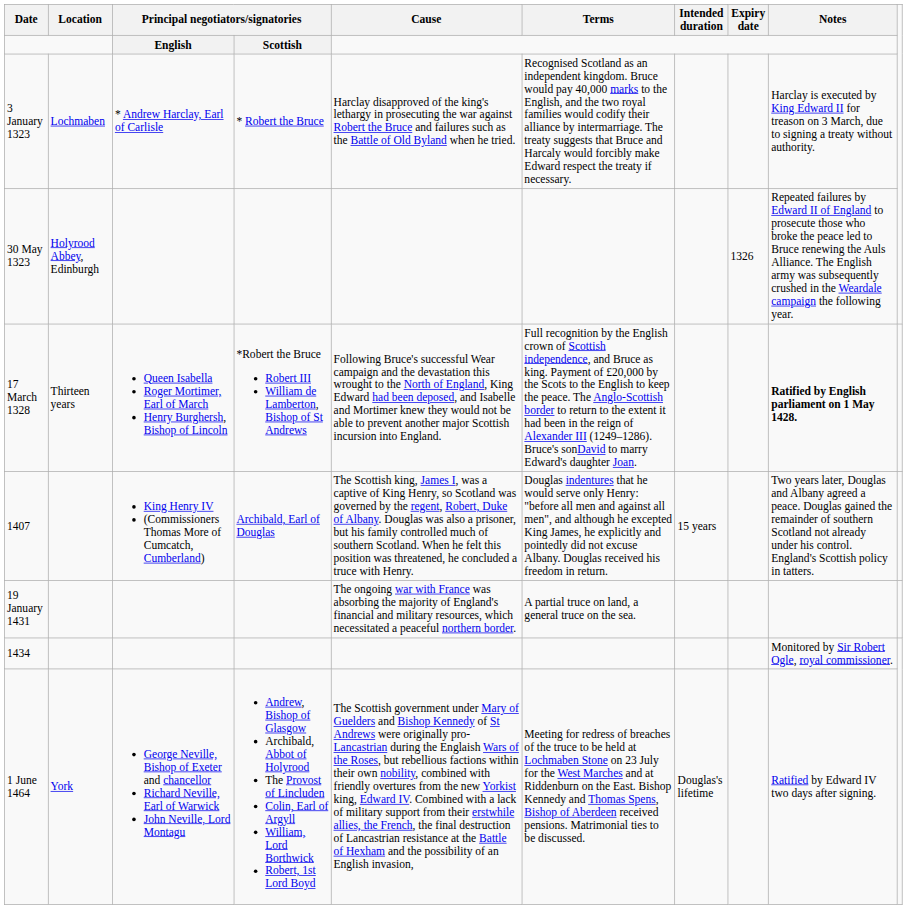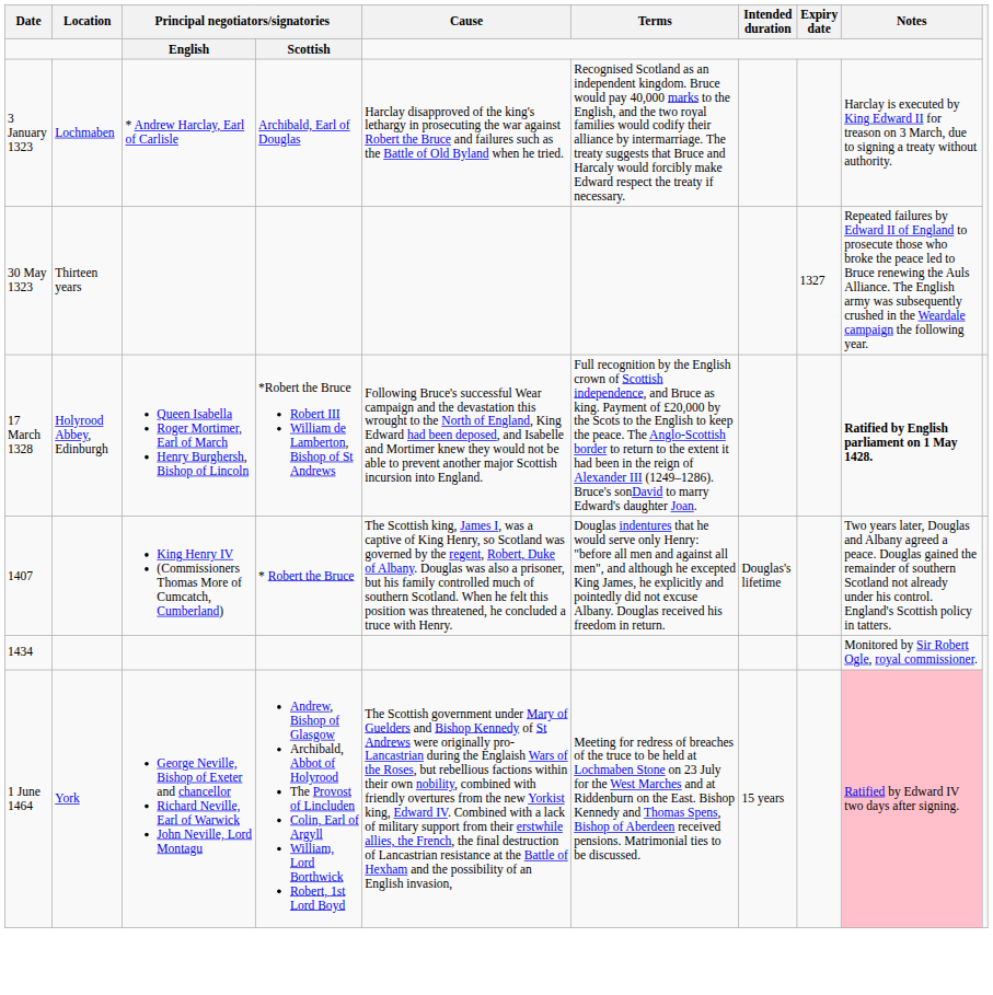 <table class="wikitable">
 <tr>
 <th>Date</th>
 <th>Location</th>
 <th colspan="2">Principal negotiators/signatories</th>
 <th>Cause</th>
 <th>Terms</th>
 <th>Intended duration</th>
 <th>Expiry date</th>
 <th>Notes</th>
 </tr>
 <tr>
 <td colspan="2"></td>
 <th>English</th>
 <th>Scottish</th>
 <td colspan="5"></td>
 </tr>
 <tr>
 <td>3 January 1323</td>
 <td><a href='#'>Lochmaben</a></td>
 <td>* <a href='#'>Andrew Harclay, Earl of Carlisle</a></td>
-<td>* <a href='#'>Robert the Bruce</a></td>
+<td><a href='#'>Archibald, Earl of Douglas</a></td>
 <td>Harclay disapproved of the king's lethargy in prosecuting the war against <a href='#'>Robert the Bruce</a> and failures such as the <a href='#'>Battle of Old Byland</a> when he tried.</td>
 <td>Recognised Scotland as an independent kingdom. Bruce would pay 40,000 <a href='#'>marks</a> to the English, and the two royal families would codify their alliance by intermarriage. The treaty suggests that Bruce and Harcaly would forcibly make Edward respect the treaty if necessary.</td>
 <td></td>
 <td></td>
 <td>Harclay is executed by <a href='#'>King Edward II</a> for treason on 3 March, due to signing a treaty without authority.</td>
 </tr>
 <tr>
 <td>30 May 1323</td>
-<td><a href='#'>Holyrood Abbey</a>, Edinburgh</td>
+<td>Thirteen years</td>
 <td></td>
 <td></td>
 <td></td>
 <td></td>
 <td></td>
-<td>1326</td>
+<td>1327</td>
 <td>Repeated failures by <a href='#'>Edward II of England</a> to prosecute those who broke the peace led to Bruce renewing the Auls Alliance. The English army was subsequently crushed in the <a href='#'>Weardale campaign</a> the following year.</td>
 </tr>
 <tr>
 <td>17 March 1328</td>
-<td>Thirteen years</td>
+<td><a href='#'>Holyrood Abbey</a>, Edinburgh</td>
 <td><br><ul><li><a href='#'>Queen Isabella</a></li><li><a href='#'>Roger Mortimer, Earl of March</a></li><li><a href='#'>Henry Burghersh</a>, <a href='#'>Bishop of Lincoln</a></li></ul></td>
 <td>*Robert the Bruce<br><ul><li><a href='#'>Robert III</a></li><li><a href='#'>William de Lamberton</a>, <a href='#'>Bishop of St Andrews</a></li></ul></td>
 <td>Following Bruce's successful Wear campaign and the devastation this wrought to the <a href='#'>North of England</a>, King Edward <a href='#'>had been deposed</a>, and Isabelle and Mortimer knew they would not be able to prevent another major Scottish incursion into England.</td>
 <td>Full recognition by the English crown of <a href='#'>Scottish independence</a>, and Bruce as king. Payment of £20,000 by the Scots to the English to keep the peace.  The <a href='#'>Anglo-Scottish border</a> to return to the extent it had been in the reign of <a href='#'>Alexander III</a> (1249–1286). Bruce's son<a href='#'>David</a> to marry Edward's daughter <a href='#'>Joan</a>.</td>
 <td></td>
 <td></td>
 <td><strong><br>Ratified by English parliament on 1 May 1428.</strong></td>
 <td></td>
 </tr>
 <tr>
 <td>1407</td>
 <td></td>
 <td><br><ul><li><a href='#'>King Henry IV</a></li><li>(Commissioners Thomas More of Cumcatch, <a href='#'>Cumberland</a>)</li></ul></td>
-<td><a href='#'>Archibald, Earl of Douglas</a></td>
+<td>* <a href='#'>Robert the Bruce</a></td>
 <td>The Scottish king, <a href='#'>James I</a>, was a captive of King Henry, so Scotland was governed by the <a href='#'>regent</a>, <a href='#'>Robert, Duke of Albany</a>. Douglas was also a prisoner, but his family controlled much of southern Scotland. When he felt this position was threatened, he concluded a truce with Henry.</td>
 <td>Douglas <a href='#'>indentures</a> that he would serve only Henry: "before all men and against all men", and although he excepted King James, he explicitly and pointedly did not excuse Albany. Douglas received his freedom in return.</td>
-<td>15 years</td>
+<td>Douglas's lifetime</td>
 <td></td>
 <td>Two years later, Douglas and Albany agreed a peace. Douglas gained the remainder of southern Scotland not already under his control. England's Scottish policy in tatters.</td>
-<td></td>
-</tr>
-<tr>
-<td>19 January 1431</td>
-<td></td>
-<td></td>
-<td></td>
-<td>The ongoing <a href='#'>war with France</a> was absorbing the majority of England's financial and military resources, which necessitated a peaceful <a href='#'>northern border</a>.</td>
-<td>A partial truce on land, a general truce on the sea.</td>
-<td></td>
-<td></td>
-<td></td>
 <td></td>
 </tr>
 <tr>
 <td>1434</td>
 <td></td>
 <td></td>
 <td></td>
 <td></td>
 <td></td>
 <td></td>
 <td></td>
 <td>Monitored by <a href='#'>Sir Robert Ogle</a>, <a href='#'>royal commissioner</a>.</td>
 </tr>
 <tr>
 <td>1 June 1464</td>
 <td><a href='#'>York</a></td>
 <td><br><ul><li><a href='#'>George Neville, Bishop of Exeter</a> and <a href='#'>chancellor</a></li><li><a href='#'>Richard Neville, Earl of Warwick</a></li><li><a href='#'>John Neville, Lord Montagu</a></li></ul></td>
 <td><br><ul><li><a href='#'>Andrew</a>, <a href='#'>Bishop of Glasgow</a></li><li>Archibald, <a href='#'>Abbot of Holyrood</a></li><li>The <a href='#'>Provost of Lincluden</a></li><li><a href='#'>Colin, Earl of Argyll</a></li><li><a href='#'>William, Lord Borthwick</a></li><li><a href='#'>Robert, 1st Lord Boyd</a></li></ul></td>
 <td>The Scottish government under <a href='#'>Mary of Guelders</a> and <a href='#'>Bishop Kennedy</a> of <a href='#'>St Andrews</a> were originally pro-<a href='#'>Lancastrian</a> during the Englaish <a href='#'>Wars of the Roses</a>, but rebellious factions within their own <a href='#'>nobility</a>, combined with friendly overtures from the new <a href='#'>Yorkist</a> king, <a href='#'>Edward IV</a>. Combined with a lack of military support from their <a href='#'>erstwhile allies, the French</a>, the final destruction of Lancastrian resistance at the <a href='#'>Battle of Hexham</a> and the possibility of an English invasion,</td>
 <td>Meeting for redress of breaches of the truce to be held at <a href='#'>Lochmaben Stone</a> on 23 July for the <a href='#'>West Marches</a> and at Riddenburn on the East. Bishop Kennedy and <a href='#'>Thomas Spens</a>, <a href='#'>Bishop of Aberdeen</a> received pensions. Matrimonial ties to be discussed.</td>
-<td>Douglas's lifetime</td>
+<td>15 years</td>
 <td></td>
-<td><a href='#'>Ratified</a> by Edward IV two days after signing.</td>
+<td style="background: pink;"><a href='#'>Ratified</a> by Edward IV two days after signing.</td>
 </tr>
 </table>
